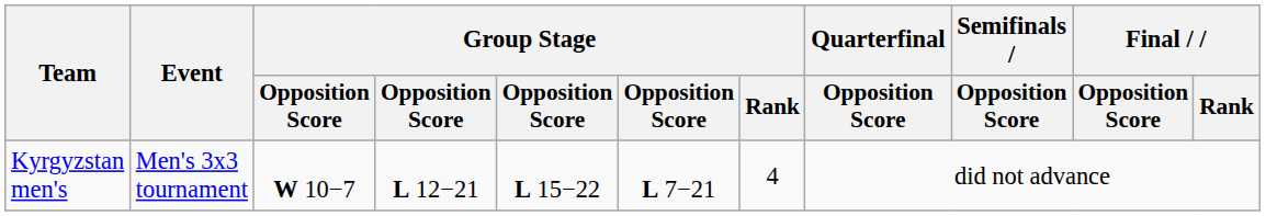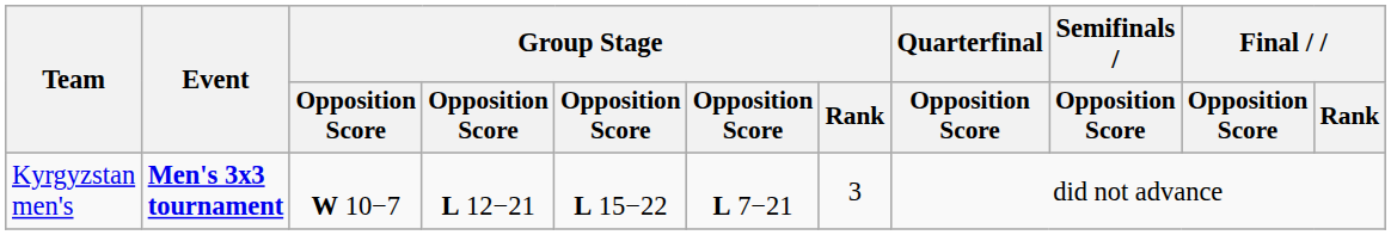 <table class=wikitable style=font-size:90%;text-align:center>
 <tr>
 <th rowspan=2>Team</th>
 <th rowspan=2>Event</th>
 <th colspan=5>Group Stage</th>
 <th>Quarterfinal</th>
 <th>Semifinals / </th>
 <th colspan=2>Final /  / </th>
 </tr>
 <tr style="font-size:95%">
 <th>Opposition<br>Score</th>
 <th>Opposition<br>Score</th>
 <th>Opposition<br>Score</th>
 <th>Opposition<br>Score</th>
 <th>Rank</th>
 <th>Opposition<br>Score</th>
 <th>Opposition<br>Score</th>
 <th>Opposition<br>Score</th>
 <th>Rank</th>
 </tr>
 <tr>
 <td align=left><a href='#'>Kyrgyzstan men's</a></td>
-<td align=left><a href='#'>Men's 3x3 tournament</a></td>
+<td align=left><strong><a href='#'>Men's 3x3 tournament</a></strong></td>
 <td><br><strong>W</strong> 10−7</td>
 <td><br><strong>L</strong> 12−21</td>
 <td><br><strong>L</strong> 15−22</td>
 <td><br><strong>L</strong> 7−21</td>
-<td>4</td>
+<td>3</td>
 <td colspan=4>did not advance</td>
 </tr>
 </table>
